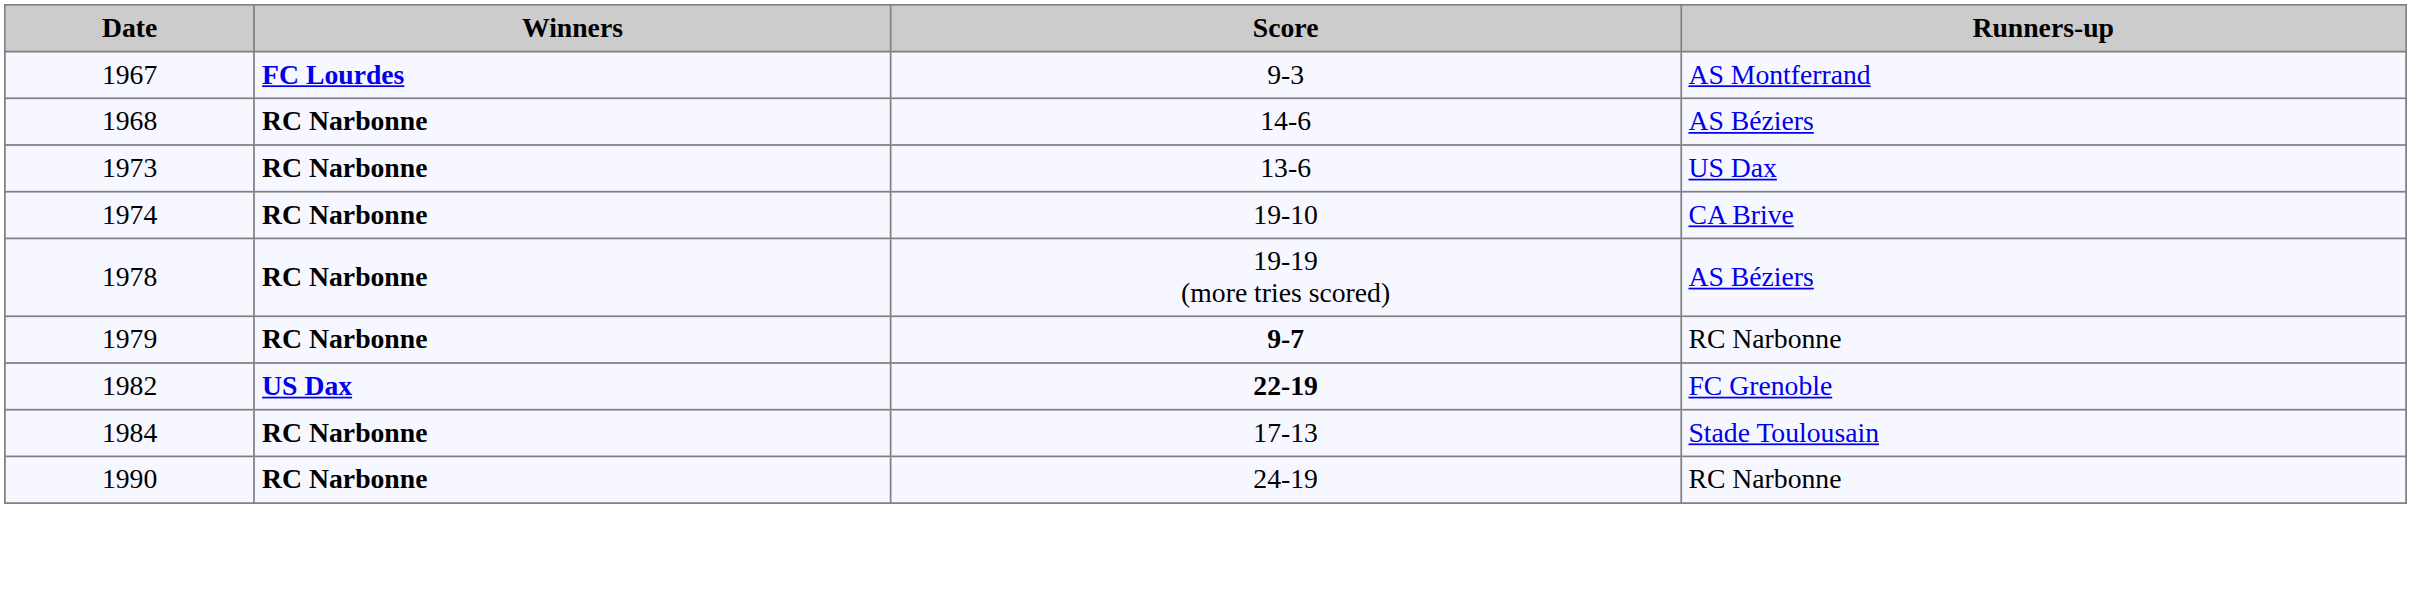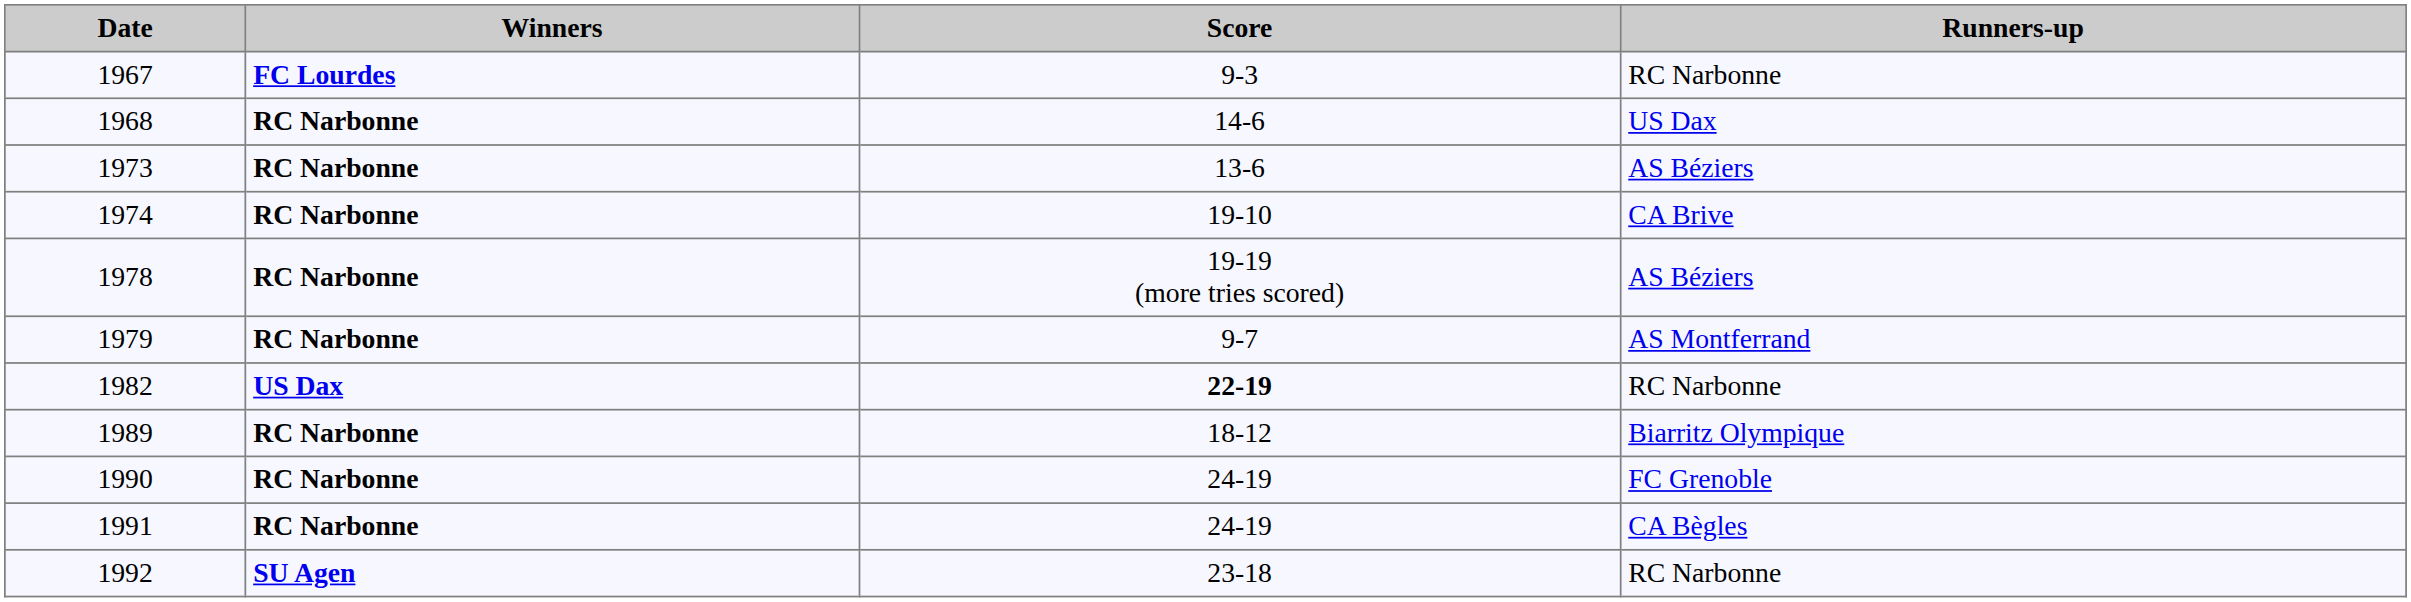 <table cellpadding="4" cellspacing="0" border="1" style="background:#f7f8ff; width:70%; font-size:100%; border:gray solid 1px; border-collapse:collapse;">
 <tr style="background:#ccc;">
 <td align=center><strong>Date</strong></td>
 <td align=center><strong>Winners</strong></td>
 <td align=center><strong>Score</strong></td>
 <td align=center><strong>Runners-up</strong></td>
 </tr>
 <tr>
 <td align=center>1967</td>
 <td><strong><a href='#'>FC Lourdes</a></strong></td>
 <td align=center>9-3</td>
-<td><a href='#'>AS Montferrand</a></td>
+<td>RC Narbonne</td>
 </tr>
 <tr>
 <td align=center>1968</td>
 <td><strong>RC Narbonne</strong></td>
 <td align=center>14-6</td>
-<td><a href='#'>AS Béziers</a></td>
+<td><a href='#'>US Dax</a></td>
 </tr>
 <tr>
 <td align=center>1973</td>
 <td><strong>RC Narbonne</strong></td>
 <td align=center>13-6</td>
-<td><a href='#'>US Dax</a></td>
+<td><a href='#'>AS Béziers</a></td>
 </tr>
 <tr>
 <td align=center>1974</td>
 <td><strong>RC Narbonne</strong></td>
 <td align=center>19-10</td>
 <td><a href='#'>CA Brive</a></td>
 </tr>
 <tr>
 <td align=center>1978</td>
 <td><strong>RC Narbonne</strong></td>
 <td align=center>19-19 <br> (more tries scored)</td>
 <td><a href='#'>AS Béziers</a></td>
 </tr>
 <tr>
 <td align=center>1979</td>
 <td><strong>RC Narbonne</strong></td>
-<td align=center><strong>9-7</strong></td>
-<td>RC Narbonne</td>
+<td align=center>9-7</td>
+<td><a href='#'>AS Montferrand</a></td>
 </tr>
 <tr>
 <td align=center>1982</td>
 <td><strong><a href='#'>US Dax</a></strong></td>
 <td align=center><strong>22-19</strong></td>
-<td><a href='#'>FC Grenoble</a></td>
+<td>RC Narbonne</td>
 </tr>
 <tr>
-<td align=center>1984</td>
+<td align=center>1989</td>
 <td><strong>RC Narbonne</strong></td>
-<td align=center>17-13</td>
-<td><a href='#'>Stade Toulousain</a></td>
+<td align=center>18-12</td>
+<td><a href='#'>Biarritz Olympique</a></td>
 </tr>
 <tr>
 <td align=center>1990</td>
 <td><strong>RC Narbonne</strong></td>
 <td align=center>24-19</td>
+<td><a href='#'>FC Grenoble</a></td>
+</tr>
+<tr>
+<td align=center>1991</td>
+<td><strong>RC Narbonne</strong></td>
+<td align=center>24-19</td>
+<td><a href='#'>CA Bègles</a></td>
+</tr>
+<tr>
+<td align=center>1992</td>
+<td><strong><a href='#'>SU Agen</a></strong></td>
+<td align=center>23-18</td>
 <td>RC Narbonne</td>
 </tr>
 </table>
